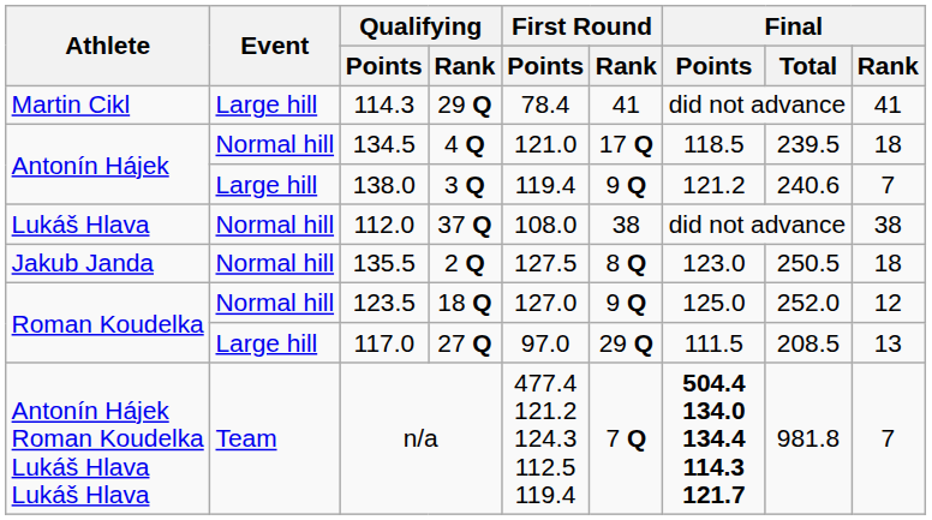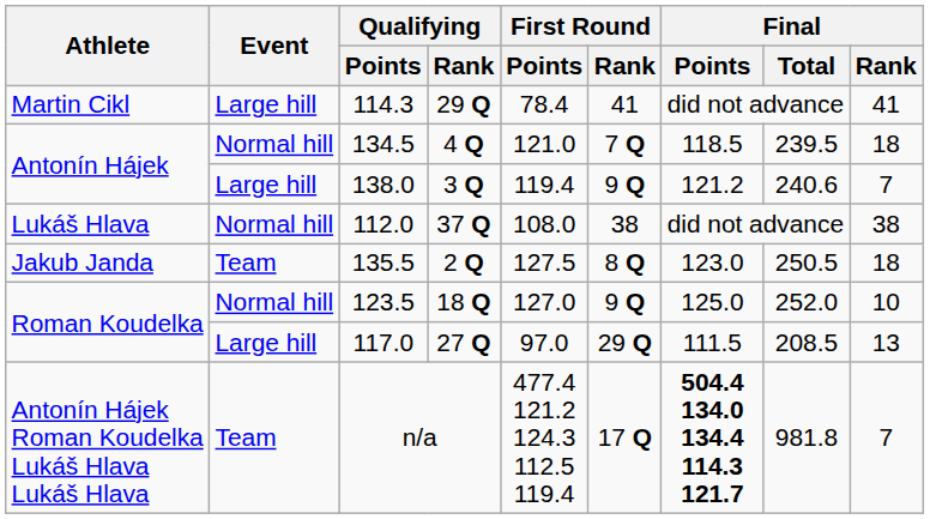 <table class="wikitable" style="font-size:90%">
 <tr>
 <th rowspan="2">Athlete</th>
 <th rowspan="2">Event</th>
 <th colspan="2">Qualifying</th>
 <th colspan="2">First Round</th>
 <th colspan="3">Final</th>
 </tr>
 <tr>
 <th>Points</th>
 <th>Rank</th>
 <th>Points</th>
 <th>Rank</th>
 <th>Points</th>
 <th>Total</th>
 <th>Rank</th>
 </tr>
 <tr align=center>
 <td align=left><a href='#'>Martin Cikl</a></td>
 <td align=left><a href='#'>Large hill</a></td>
 <td>114.3</td>
 <td>29 <strong>Q</strong></td>
 <td>78.4</td>
 <td>41</td>
 <td colspan=2>did not advance</td>
 <td>41</td>
 </tr>
 <tr align=center>
 <td rowspan=2 align=left><a href='#'>Antonín Hájek</a></td>
 <td align=left><a href='#'>Normal hill</a></td>
 <td>134.5</td>
 <td>4 <strong>Q</strong></td>
 <td>121.0</td>
-<td>17 <strong>Q</strong></td>
+<td>7 <strong>Q</strong></td>
 <td>118.5</td>
 <td>239.5</td>
 <td>18</td>
 </tr>
 <tr align=center>
 <td align=left><a href='#'>Large hill</a></td>
 <td>138.0</td>
 <td>3 <strong>Q</strong></td>
 <td>119.4</td>
 <td>9 <strong>Q</strong></td>
 <td>121.2</td>
 <td>240.6</td>
 <td>7</td>
 </tr>
 <tr align=center>
 <td align=left><a href='#'>Lukáš Hlava</a></td>
 <td align=left><a href='#'>Normal hill</a></td>
 <td>112.0</td>
 <td>37 <strong>Q</strong></td>
 <td>108.0</td>
 <td>38</td>
 <td colspan=2>did not advance</td>
 <td>38</td>
 </tr>
 <tr align=center>
 <td align=left><a href='#'>Jakub Janda</a></td>
-<td align=left><a href='#'>Normal hill</a></td>
+<td align=left><a href='#'>Team</a></td>
 <td>135.5</td>
 <td>2 <strong>Q</strong></td>
 <td>127.5</td>
 <td>8 <strong>Q</strong></td>
 <td>123.0</td>
 <td>250.5</td>
 <td>18</td>
 </tr>
 <tr align=center>
 <td rowspan=2 align=left><a href='#'>Roman Koudelka</a></td>
 <td align=left><a href='#'>Normal hill</a></td>
 <td>123.5</td>
 <td>18 <strong>Q</strong></td>
 <td>127.0</td>
 <td>9 <strong>Q</strong></td>
 <td>125.0</td>
 <td>252.0</td>
-<td>12</td>
+<td>10</td>
 </tr>
 <tr align=center>
 <td align=left><a href='#'>Large hill</a></td>
 <td>117.0</td>
 <td>27 <strong>Q</strong></td>
 <td>97.0</td>
 <td>29 <strong>Q</strong></td>
 <td>111.5</td>
 <td>208.5</td>
 <td>13</td>
 </tr>
 <tr align=center>
 <td align=left><br><a href='#'>Antonín Hájek</a><br><a href='#'>Roman Koudelka</a><br><a href='#'>Lukáš Hlava</a><br><a href='#'>Lukáš Hlava</a></td>
 <td align=left><a href='#'>Team</a></td>
 <td colspan=2>n/a</td>
 <td>477.4<br>121.2<br>124.3<br>112.5<br>119.4</td>
-<td>7 <strong>Q</strong></td>
+<td>17 <strong>Q</strong></td>
 <td><strong>504.4<br>134.0<br>134.4<br>114.3<br>121.7</strong></td>
 <td>981.8</td>
 <td>7</td>
 </tr>
 </table>
